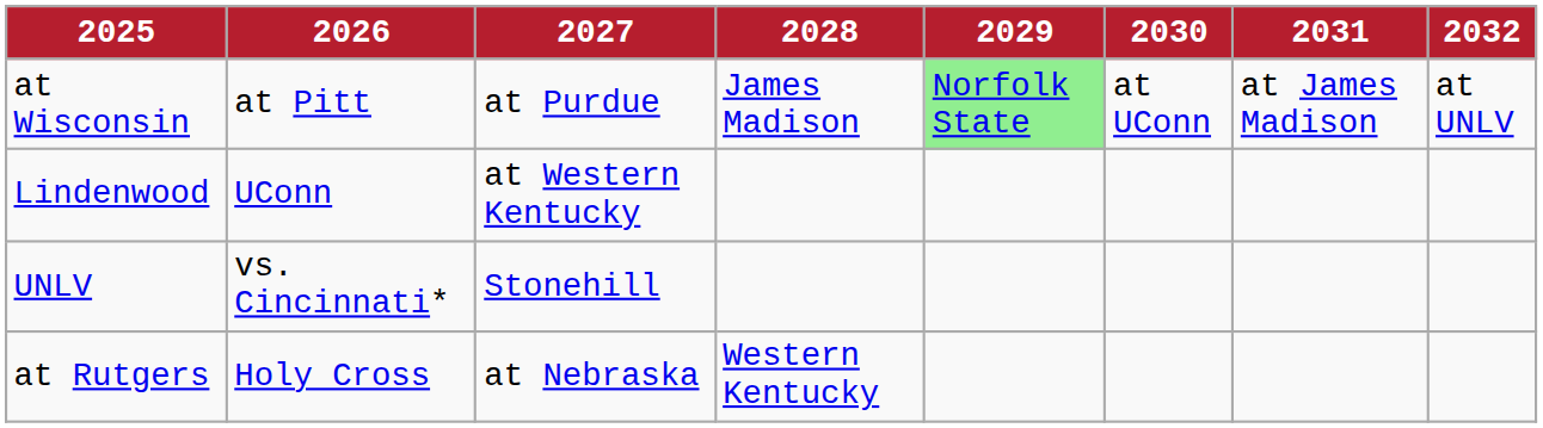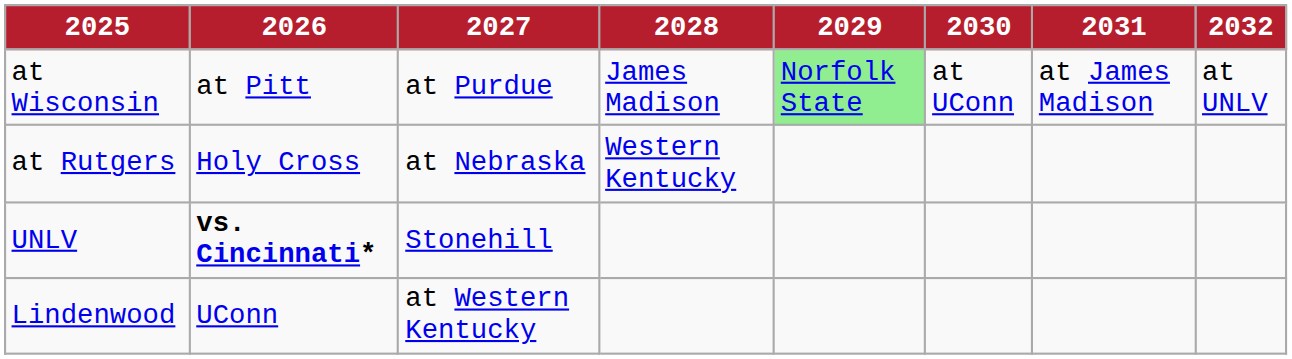 <table class="wikitable">
 <tr style="background: #B61E2E; color: #FFFFFF" align="center">
 <td><strong>2025</strong></td>
 <td><strong>2026</strong></td>
 <td><strong>2027</strong></td>
 <td><strong>2028</strong></td>
 <td><strong>2029</strong></td>
 <td><strong>2030</strong></td>
 <td><strong>2031</strong></td>
 <td><strong>2032</strong></td>
 </tr>
 <tr>
 <td>at <a href='#'>Wisconsin</a></td>
 <td>at <a href='#'>Pitt</a></td>
 <td>at <a href='#'>Purdue</a></td>
 <td><a href='#'>James Madison</a></td>
 <td style="background: lightgreen;"><a href='#'>Norfolk State</a></td>
 <td>at <a href='#'>UConn</a></td>
 <td>at <a href='#'>James Madison</a></td>
 <td>at <a href='#'>UNLV</a></td>
 </tr>
 <tr>
+<td>at <a href='#'>Rutgers</a></td>
+<td><a href='#'>Holy Cross</a></td>
+<td>at <a href='#'>Nebraska</a></td>
+<td><a href='#'>Western Kentucky</a></td>
+<td></td>
+<td></td>
+<td></td>
+<td></td>
+</tr>
+<tr>
+<td><a href='#'>UNLV</a></td>
+<td><strong>vs. <a href='#'>Cincinnati</a>*</strong></td>
+<td><a href='#'>Stonehill</a></td>
+<td></td>
+<td></td>
+<td></td>
+<td></td>
+<td></td>
+</tr>
+<tr>
 <td><a href='#'>Lindenwood</a></td>
 <td><a href='#'>UConn</a></td>
 <td>at <a href='#'>Western Kentucky</a></td>
 <td></td>
 <td></td>
 <td></td>
 <td></td>
 <td></td>
 </tr>
-<tr>
-<td><a href='#'>UNLV</a></td>
-<td>vs. <a href='#'>Cincinnati</a>*</td>
-<td><a href='#'>Stonehill</a></td>
-<td></td>
-<td></td>
-<td></td>
-<td></td>
-<td></td>
-</tr>
-<tr>
-<td>at <a href='#'>Rutgers</a></td>
-<td><a href='#'>Holy Cross</a></td>
-<td>at <a href='#'>Nebraska</a></td>
-<td><a href='#'>Western Kentucky</a></td>
-<td></td>
-<td></td>
-<td></td>
-<td></td>
-</tr>
 </table>
